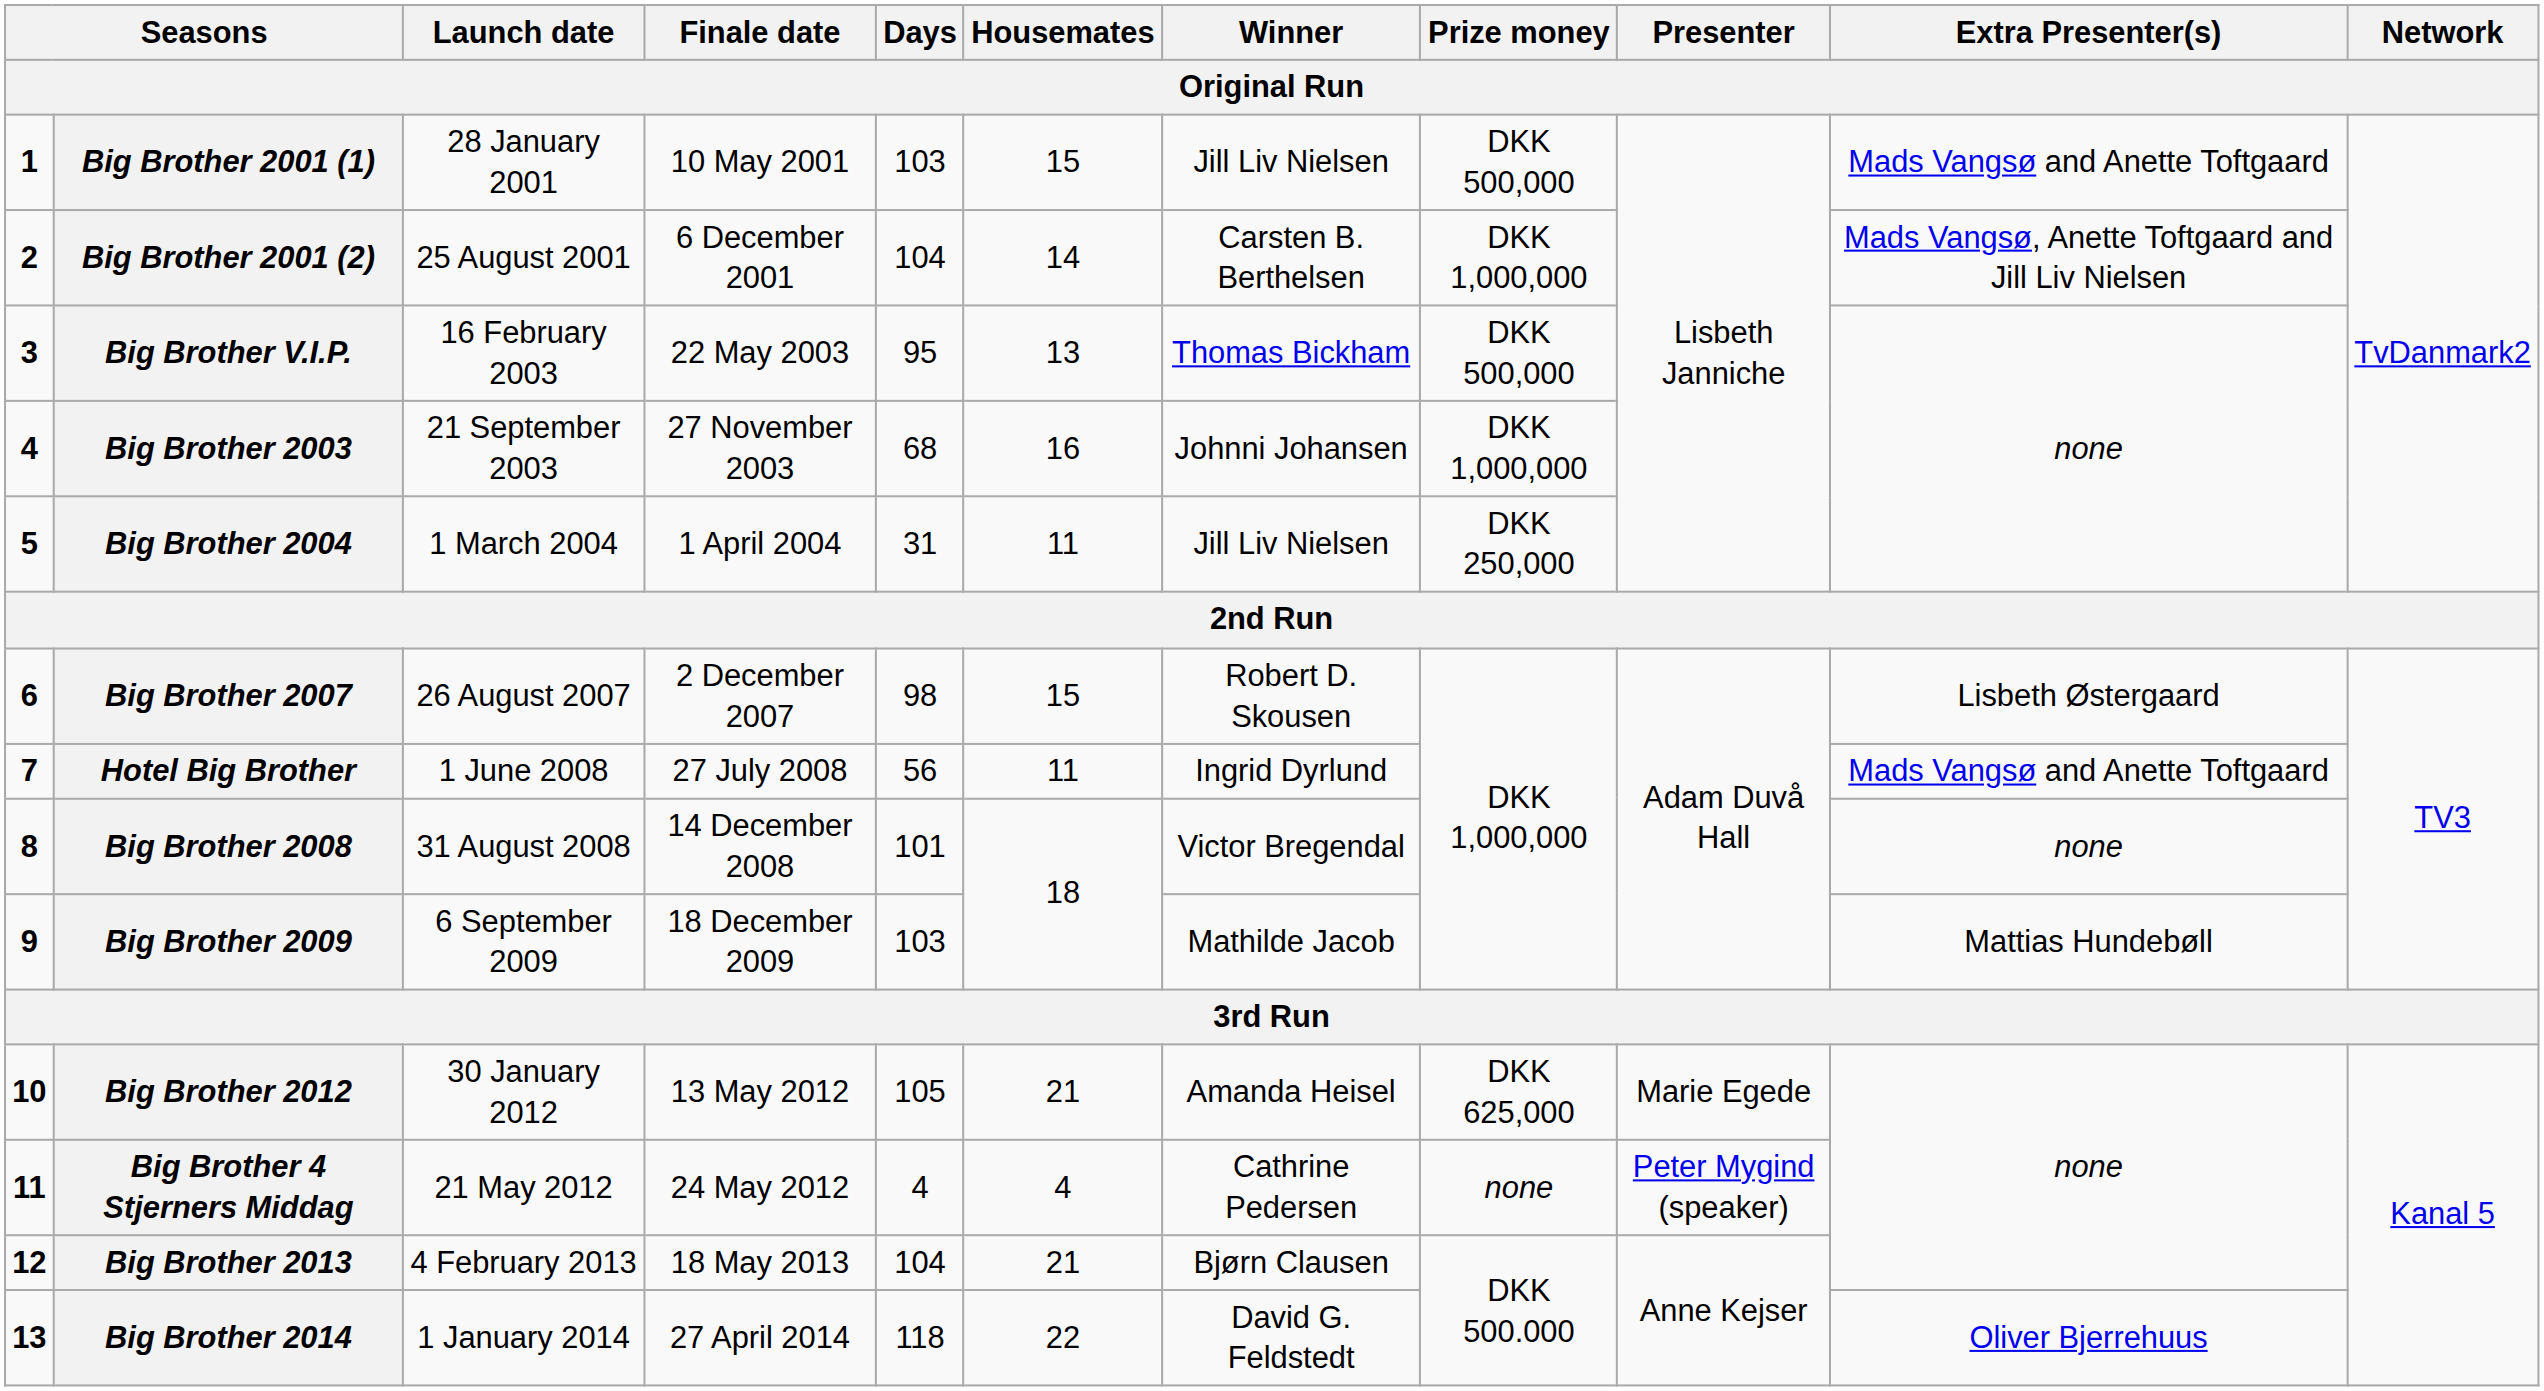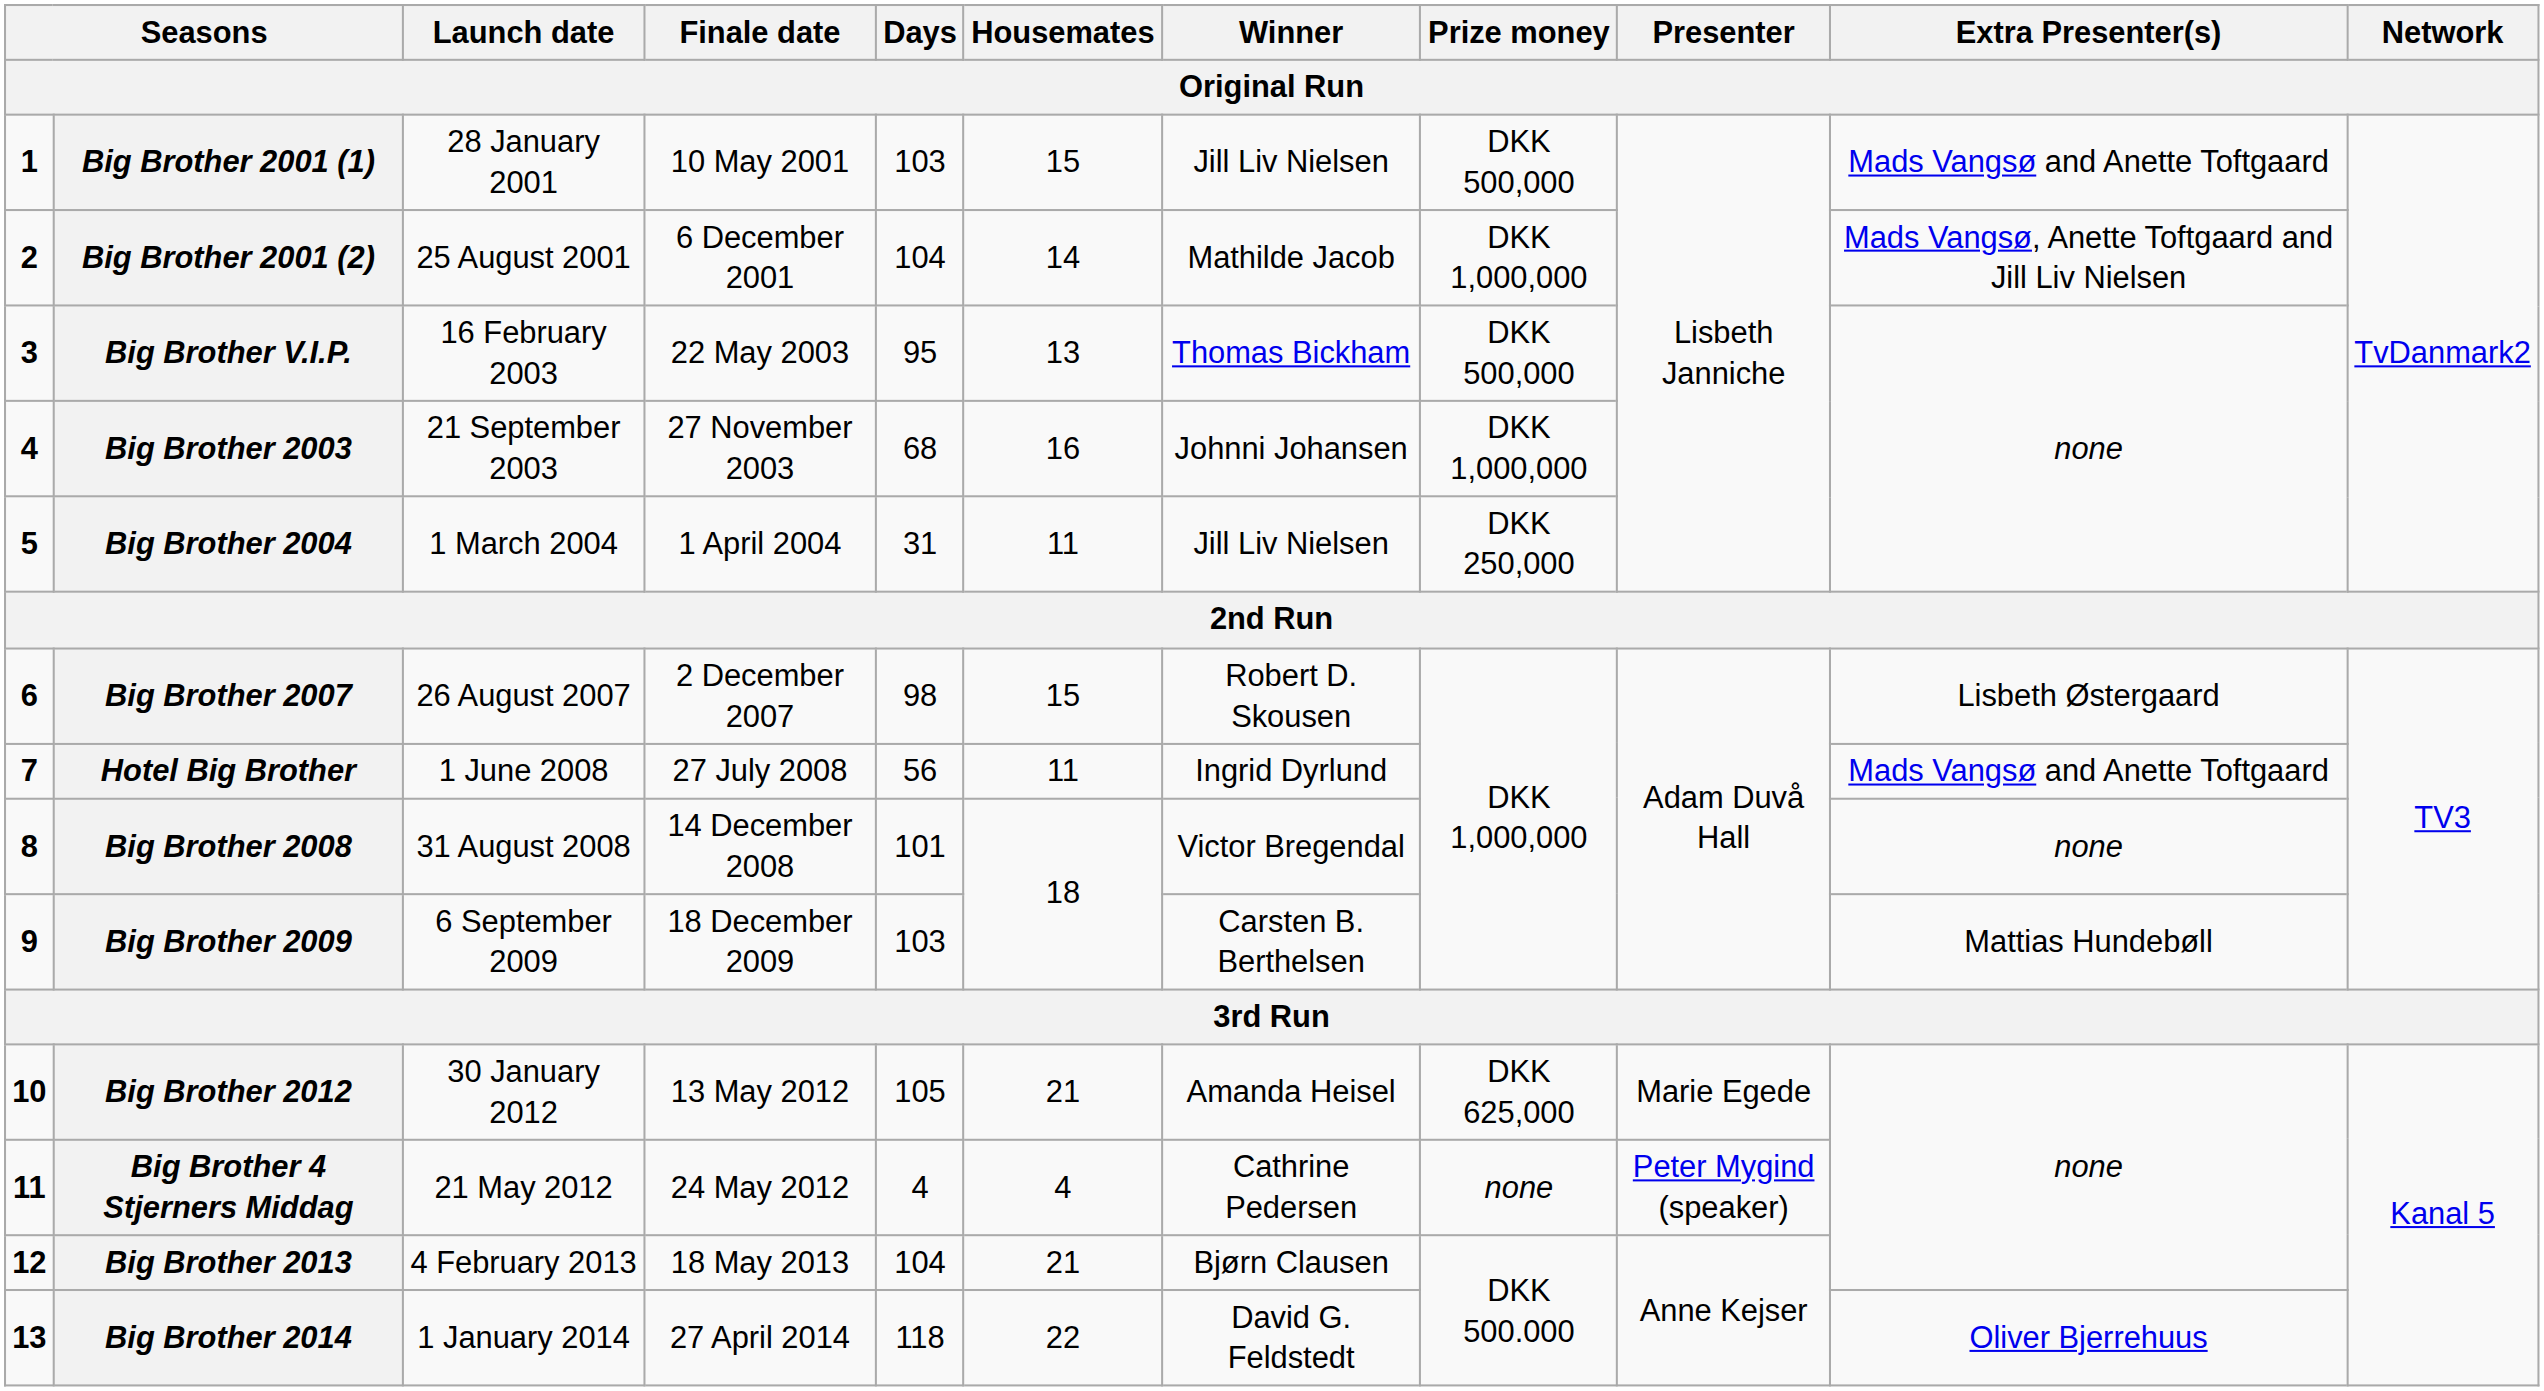 <table class="wikitable" style="text-align:center; font-size:95%; line-height:20px;">
 <tr>
 <th colspan="2">Seasons</th>
 <th>Launch date</th>
 <th>Finale date</th>
 <th>Days</th>
 <th>Housemates</th>
 <th>Winner</th>
 <th>Prize money</th>
 <th>Presenter</th>
 <th>Extra Presenter(s)</th>
 <th>Network</th>
 </tr>
 <tr>
 <th colspan="11"><strong>Original Run</strong></th>
 </tr>
 <tr>
 <td><strong>1</strong></td>
 <th><strong><em>Big Brother 2001 (1)</em></strong></th>
 <td>28 January 2001</td>
 <td>10 May 2001</td>
 <td>103</td>
 <td>15</td>
 <td>Jill Liv Nielsen</td>
 <td>DKK 500,000</td>
 <td rowspan="5">Lisbeth Janniche</td>
 <td><a href='#'>Mads Vangsø</a> and Anette Toftgaard</td>
 <td rowspan="5"><a href='#'>TvDanmark2</a></td>
 </tr>
 <tr>
 <td><strong>2</strong></td>
 <th><strong><em>Big Brother 2001 (2)</em></strong></th>
 <td>25 August 2001</td>
 <td>6 December 2001</td>
 <td>104</td>
 <td>14</td>
-<td>Carsten B. Berthelsen</td>
+<td>Mathilde Jacob</td>
 <td rowspan="1">DKK 1,000,000</td>
 <td><a href='#'>Mads Vangsø</a>, Anette Toftgaard and Jill Liv Nielsen</td>
 </tr>
 <tr>
 <td><strong>3</strong></td>
 <th><em>Big Brother V.I.P.</em></th>
 <td>16 February 2003</td>
 <td>22 May 2003</td>
 <td>95</td>
 <td>13</td>
 <td><a href='#'>Thomas Bickham</a></td>
 <td>DKK 500,000</td>
 <td rowspan="3"><em>none</em></td>
 </tr>
 <tr>
 <td><strong>4</strong></td>
 <th><strong><em>Big Brother 2003</em></strong></th>
 <td>21 September 2003</td>
 <td>27 November 2003</td>
 <td>68</td>
 <td>16</td>
 <td>Johnni Johansen</td>
 <td>DKK 1,000,000</td>
 </tr>
 <tr>
 <td><strong>5</strong></td>
 <th><strong><em>Big Brother 2004</em></strong></th>
 <td>1 March 2004</td>
 <td>1 April 2004</td>
 <td>31</td>
 <td>11</td>
 <td>Jill Liv Nielsen</td>
 <td>DKK 250,000</td>
 </tr>
 <tr>
 <th colspan="11"><strong>2nd Run</strong></th>
 </tr>
 <tr>
 <td><strong>6</strong></td>
 <th><em>Big Brother 2007</em></th>
 <td>26 August 2007</td>
 <td>2 December 2007</td>
 <td>98</td>
 <td>15</td>
 <td>Robert D. Skousen</td>
 <td rowspan="4">DKK 1,000,000</td>
 <td rowspan="4">Adam Duvå Hall</td>
 <td rowspan="1">Lisbeth Østergaard</td>
 <td rowspan="4"><a href='#'>TV3</a></td>
 </tr>
 <tr>
 <td><strong>7</strong></td>
 <th><em>Hotel Big Brother</em></th>
 <td>1 June 2008</td>
 <td>27 July 2008</td>
 <td>56</td>
 <td>11</td>
 <td>Ingrid Dyrlund</td>
 <td><a href='#'>Mads Vangsø</a> and Anette Toftgaard</td>
 </tr>
 <tr>
 <td><strong>8</strong></td>
 <th><em>Big Brother 2008</em></th>
 <td>31 August 2008</td>
 <td>14 December 2008</td>
 <td>101</td>
 <td rowspan="2">18</td>
 <td>Victor Bregendal</td>
 <td><em>none</em></td>
 </tr>
 <tr>
 <td><strong>9</strong></td>
 <th><em>Big Brother 2009</em></th>
 <td>6 September 2009</td>
 <td>18 December 2009</td>
 <td>103</td>
-<td>Mathilde Jacob</td>
+<td>Carsten B. Berthelsen</td>
 <td>Mattias Hundebøll</td>
 </tr>
 <tr>
 <th colspan="11"><strong>3rd Run</strong></th>
 </tr>
 <tr>
 <td><strong>10</strong></td>
 <th><strong><em>Big Brother 2012</em></strong></th>
 <td>30 January 2012</td>
 <td>13 May 2012</td>
 <td>105</td>
 <td>21</td>
 <td>Amanda Heisel</td>
 <td rowspan="1">DKK 625,000</td>
 <td>Marie Egede</td>
 <td rowspan="3"><em>none</em></td>
 <td rowspan="4"><a href='#'>Kanal 5</a></td>
 </tr>
 <tr>
 <td><strong>11</strong></td>
 <th><em>Big Brother 4 Stjerners Middag</em></th>
 <td>21 May 2012</td>
 <td>24 May 2012</td>
 <td>4</td>
 <td>4</td>
 <td>Cathrine Pedersen</td>
 <td><em>none</em></td>
 <td><a href='#'>Peter Mygind</a><br>(speaker)</td>
 </tr>
 <tr>
 <td><strong>12</strong></td>
 <th><strong><em>Big Brother 2013</em></strong></th>
 <td>4 February 2013</td>
 <td>18 May 2013</td>
 <td>104</td>
 <td>21</td>
 <td>Bjørn Clausen</td>
 <td rowspan="2">DKK 500.000</td>
 <td rowspan="2">Anne Kejser</td>
 </tr>
 <tr>
 <td><strong>13</strong></td>
 <th><strong><em>Big Brother 2014</em></strong></th>
 <td>1 January 2014</td>
 <td>27 April 2014</td>
 <td>118</td>
 <td>22</td>
 <td>David G. Feldstedt</td>
 <td><a href='#'>Oliver Bjerrehuus</a></td>
 </tr>
 </table>
